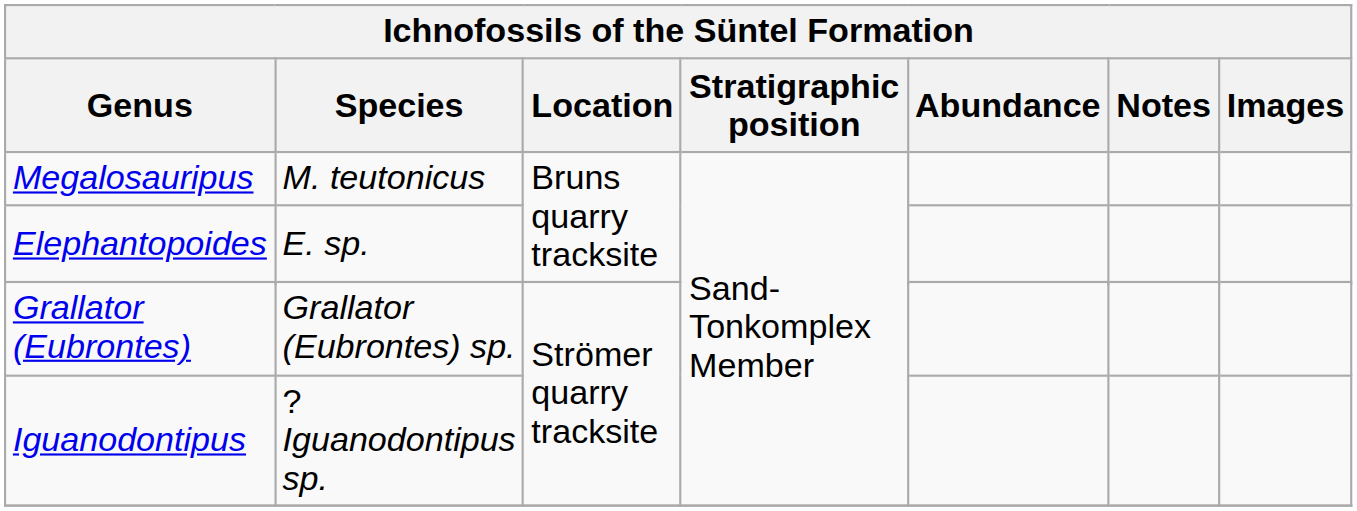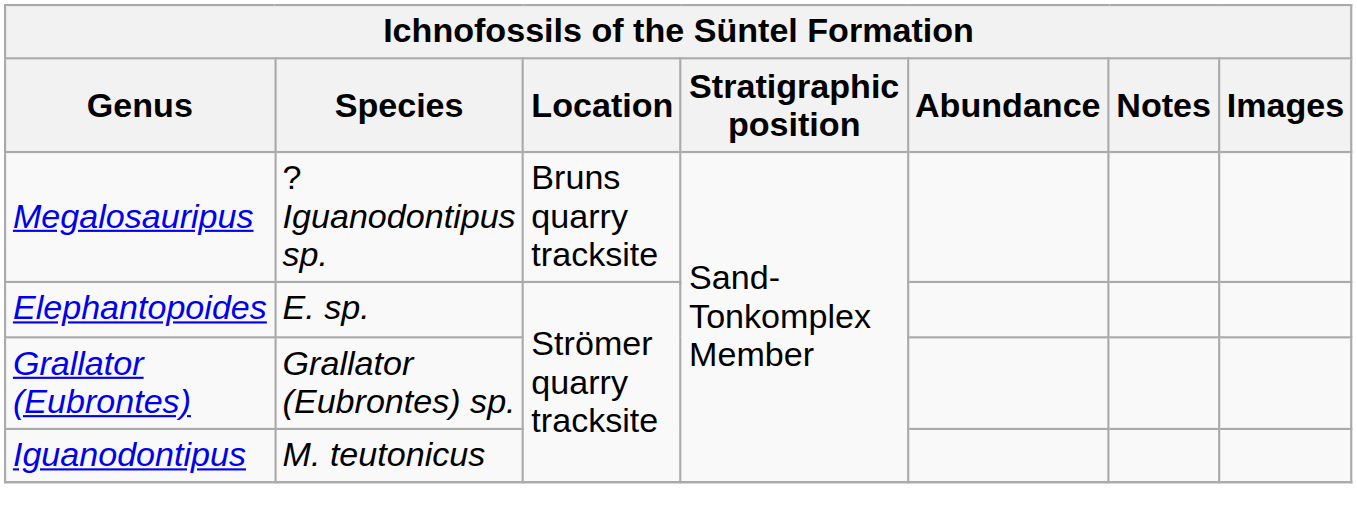 <table class="wikitable sortable">
 <tr>
 <th colspan="7" align="center"><strong>Ichnofossils of the Süntel Formation</strong></th>
 </tr>
 <tr>
 <th>Genus</th>
 <th>Species</th>
 <th>Location</th>
 <th>Stratigraphic position</th>
 <th>Abundance</th>
 <th>Notes</th>
 <th>Images</th>
 </tr>
 <tr>
 <td><em><a href='#'>Megalosauripus</a></em></td>
-<td><em>M. teutonicus</em></td>
+<td>?<em>Iguanodontipus sp.</em></td>
 <td rowspan=2>Bruns quarry tracksite</td>
 <td rowspan=5>Sand-Tonkomplex Member</td>
 <td></td>
 <td></td>
 <td></td>
 </tr>
 <tr>
 <td rowspan=2><em><a href='#'>Elephantopoides</a></em></td>
 <td rowspan=2><em>E. sp.</em></td>
 <td rowspan=2></td>
 <td rowspan=2></td>
 <td rowspan=2></td>
 </tr>
 <tr>
 <td rowspan=3>Strömer quarry tracksite</td>
 </tr>
 <tr>
 <td><em><a href='#'>Grallator (Eubrontes)</a></em></td>
 <td><em>Grallator (Eubrontes) sp.</em></td>
 <td></td>
 <td></td>
 <td></td>
 </tr>
 <tr>
 <td><em><a href='#'>Iguanodontipus</a></em></td>
-<td>?<em>Iguanodontipus sp.</em></td>
+<td><em>M. teutonicus</em></td>
 <td></td>
 <td></td>
 <td></td>
 </tr>
 <tr>
 </tr>
 </table>
